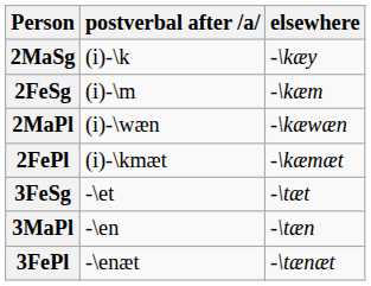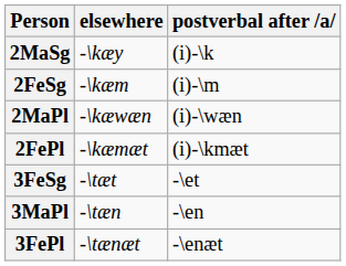 <table class="wikitable">
 <tr>
 <th>Person</th>
+<th>elsewhere</th>
 <th>postverbal after /a/</th>
-<th>elsewhere</th>
 </tr>
 <tr>
 <th>2MaSg</th>
+<td><em>-\kæy</em></td>
 <td>(i)-\k</td>
-<td><em>-\kæy</em></td>
 </tr>
 <tr>
 <th>2FeSg</th>
+<td><em>-\kæm</em></td>
 <td>(i)-\m</td>
-<td><em>-\kæm</em></td>
 </tr>
 <tr>
 <th>2MaPl</th>
+<td><em>-\kæwæn</em></td>
 <td>(i)-\wæn</td>
-<td><em>-\kæwæn</em></td>
 </tr>
 <tr>
 <th>2FePl</th>
+<td><em>-\kæmæt</em></td>
 <td>(i)-\kmæt</td>
-<td><em>-\kæmæt</em></td>
 </tr>
 <tr>
 <th>3FeSg</th>
+<td><em>-\tæt</em></td>
 <td>-\et</td>
-<td><em>-\tæt</em></td>
 </tr>
 <tr>
 <th>3MaPl</th>
+<td><em>-\tæn</em></td>
 <td>-\en</td>
-<td><em>-\tæn</em></td>
 </tr>
 <tr>
 <th>3FePl</th>
+<td><em>-\tænæt</em></td>
 <td>-\enæt</td>
-<td><em>-\tænæt</em></td>
 </tr>
 </table>
